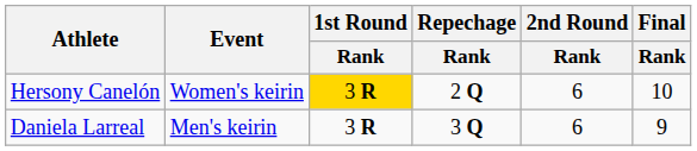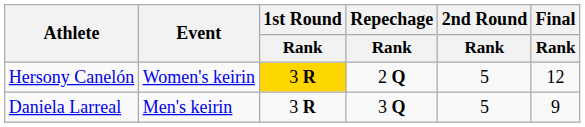 <table class="wikitable" style="font-size:90%">
 <tr>
 <th rowspan="2">Athlete</th>
 <th rowspan="2">Event</th>
 <th>1st Round</th>
 <th>Repechage</th>
 <th>2nd Round</th>
 <th>Final</th>
 </tr>
 <tr style="font-size:95%">
 <th>Rank</th>
 <th>Rank</th>
 <th>Rank</th>
 <th>Rank</th>
 </tr>
 <tr align=center>
 <td align=left><a href='#'>Hersony Canelón</a></td>
 <td align=left><a href='#'>Women's keirin</a></td>
 <td style="background: gold;">3 <strong>R</strong></td>
 <td>2 <strong>Q</strong></td>
-<td>6</td>
-<td>10</td>
+<td>5</td>
+<td>12</td>
 </tr>
 <tr align=center>
 <td align=left><a href='#'>Daniela Larreal</a></td>
 <td align=left><a href='#'>Men's keirin</a></td>
 <td>3 <strong>R</strong></td>
 <td>3 <strong>Q</strong></td>
-<td>6</td>
+<td>5</td>
 <td>9</td>
 </tr>
 </table>
